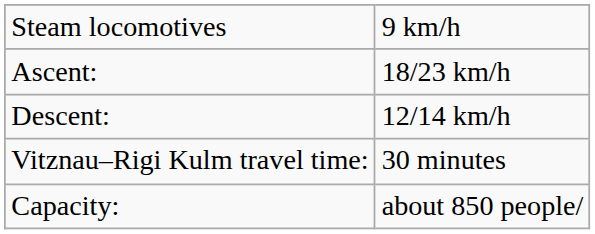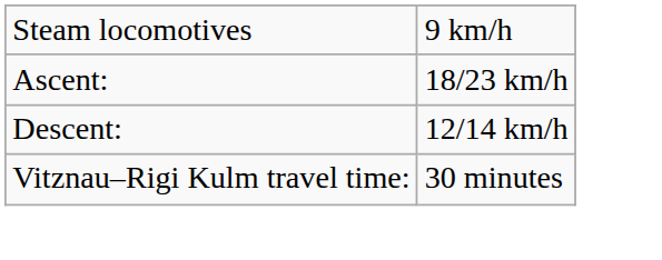 <table class="wikitable">
 <tr>
 <td>Steam locomotives</td>
 <td>9 km/h</td>
 </tr>
 <tr>
 <td>Ascent:</td>
 <td>18/23 km/h</td>
 </tr>
 <tr>
 <td>Descent:</td>
 <td>12/14 km/h</td>
 </tr>
 <tr>
 <td>Vitznau–Rigi Kulm travel time:</td>
 <td>30 minutes</td>
 </tr>
-<tr>
-<td>Capacity:</td>
-<td>about 850 people/</td>
-</tr>
 </table>
